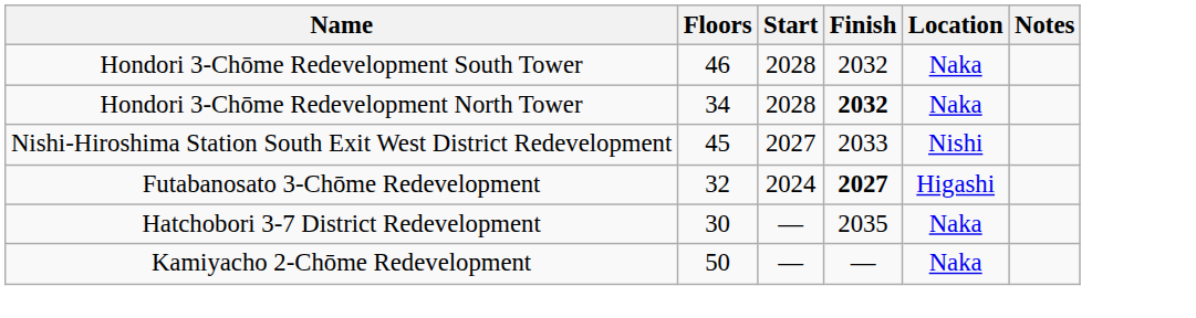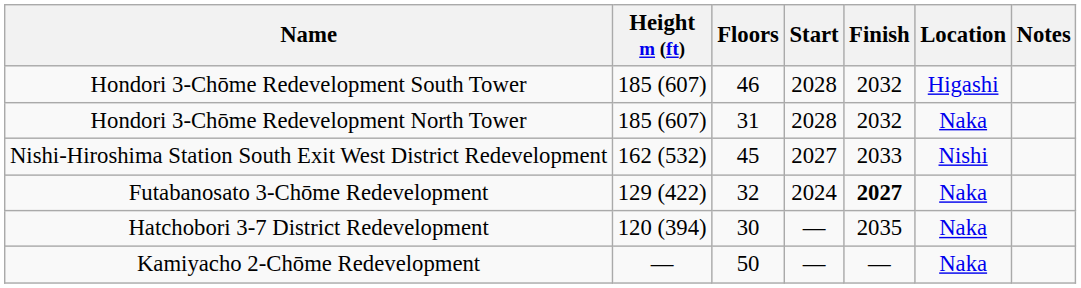 <table class="wikitable sortable" style="text-align:center">
 <tr>
 <th scope="col">Name</th>
+<th scope="col">Height<br><small><a href='#'>m</a> (<a href='#'>ft</a>)</small></th>
 <th scope="col">Floors</th>
 <th scope="col">Start</th>
 <th scope="col">Finish</th>
 <th scope="col">Location</th>
 <th scope="col" class="unsortable">Notes</th>
 </tr>
 <tr>
 <td>Hondori 3-Chōme Redevelopment South Tower</td>
+<td>185 (607)</td>
 <td>46</td>
+<td>2028</td>
+<td>2032</td>
+<td><a href='#'>Higashi</a></td>
+<td></td>
+</tr>
+<tr>
+<td>Hondori 3-Chōme Redevelopment North Tower</td>
+<td>185 (607)</td>
+<td>31</td>
 <td>2028</td>
 <td>2032</td>
 <td><a href='#'>Naka</a></td>
 <td></td>
 </tr>
 <tr>
-<td>Hondori 3-Chōme Redevelopment North Tower</td>
-<td>34</td>
-<td>2028</td>
-<td><strong>2032</strong></td>
-<td><a href='#'>Naka</a></td>
-<td></td>
-</tr>
-<tr>
 <td>Nishi-Hiroshima Station South Exit West District Redevelopment</td>
+<td>162 (532)</td>
 <td>45</td>
 <td>2027</td>
 <td>2033</td>
 <td><a href='#'>Nishi</a></td>
 <td></td>
 </tr>
 <tr>
 <td>Futabanosato 3-Chōme Redevelopment</td>
+<td>129 (422)</td>
 <td>32</td>
 <td>2024</td>
 <td><strong>2027</strong></td>
-<td><a href='#'>Higashi</a></td>
+<td><a href='#'>Naka</a></td>
 <td></td>
 </tr>
 <tr>
 <td>Hatchobori 3-7 District Redevelopment</td>
+<td>120 (394)</td>
 <td>30</td>
 <td>—</td>
 <td>2035</td>
 <td><a href='#'>Naka</a></td>
 <td></td>
 </tr>
 <tr>
 <td>Kamiyacho 2-Chōme Redevelopment</td>
+<td>—</td>
 <td>50</td>
 <td>—</td>
 <td>—</td>
 <td><a href='#'>Naka</a></td>
 <td></td>
 </tr>
 </table>
